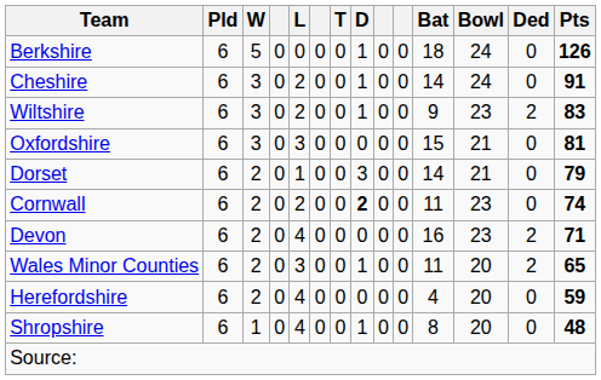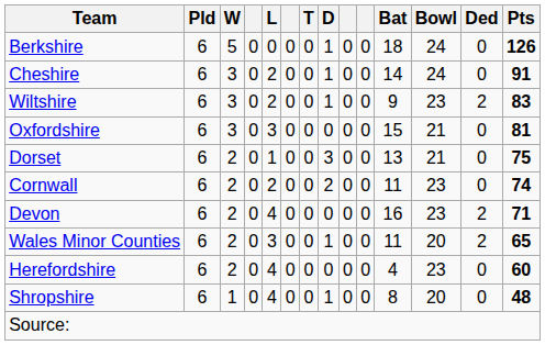 <table class="wikitable" style="text-align:center">
 <tr>
 <th>Team</th>
 <th>Pld</th>
 <th>W</th>
 <th></th>
 <th>L</th>
 <th></th>
 <th>T</th>
 <th>D</th>
 <th></th>
 <th></th>
 <th>Bat</th>
 <th>Bowl</th>
 <th>Ded</th>
 <th>Pts</th>
 </tr>
 <tr>
 <td align=left><a href='#'>Berkshire</a></td>
 <td>6</td>
 <td>5</td>
 <td>0</td>
 <td>0</td>
 <td>0</td>
 <td>0</td>
 <td>1</td>
 <td>0</td>
 <td>0</td>
 <td>18</td>
 <td>24</td>
 <td>0</td>
 <td><strong>126</strong></td>
 </tr>
 <tr>
 <td align=left><a href='#'>Cheshire</a></td>
 <td>6</td>
 <td>3</td>
 <td>0</td>
 <td>2</td>
 <td>0</td>
 <td>0</td>
 <td>1</td>
 <td>0</td>
 <td>0</td>
 <td>14</td>
 <td>24</td>
 <td>0</td>
 <td><strong>91</strong></td>
 </tr>
 <tr>
 <td align=left><a href='#'>Wiltshire</a></td>
 <td>6</td>
 <td>3</td>
 <td>0</td>
 <td>2</td>
 <td>0</td>
 <td>0</td>
 <td>1</td>
 <td>0</td>
 <td>0</td>
 <td>9</td>
 <td>23</td>
 <td>2</td>
 <td><strong>83</strong></td>
 </tr>
 <tr>
 <td align=left><a href='#'>Oxfordshire</a></td>
 <td>6</td>
 <td>3</td>
 <td>0</td>
 <td>3</td>
 <td>0</td>
 <td>0</td>
 <td>0</td>
 <td>0</td>
 <td>0</td>
 <td>15</td>
 <td>21</td>
 <td>0</td>
 <td><strong>81</strong></td>
 </tr>
 <tr>
 <td align=left><a href='#'>Dorset</a></td>
 <td>6</td>
 <td>2</td>
 <td>0</td>
 <td>1</td>
 <td>0</td>
 <td>0</td>
 <td>3</td>
 <td>0</td>
 <td>0</td>
-<td>14</td>
+<td>13</td>
 <td>21</td>
 <td>0</td>
-<td><strong>79</strong></td>
+<td><strong>75</strong></td>
 </tr>
 <tr>
 <td align=left><a href='#'>Cornwall</a></td>
 <td>6</td>
 <td>2</td>
 <td>0</td>
 <td>2</td>
 <td>0</td>
 <td>0</td>
-<td><strong>2</strong></td>
+<td>2</td>
 <td>0</td>
 <td>0</td>
 <td>11</td>
 <td>23</td>
 <td>0</td>
 <td><strong>74</strong></td>
 </tr>
 <tr>
 <td align=left><a href='#'>Devon</a></td>
 <td>6</td>
 <td>2</td>
 <td>0</td>
 <td>4</td>
 <td>0</td>
 <td>0</td>
 <td>0</td>
 <td>0</td>
 <td>0</td>
 <td>16</td>
 <td>23</td>
 <td>2</td>
 <td><strong>71</strong></td>
 </tr>
 <tr>
 <td align=left><a href='#'>Wales Minor Counties</a></td>
 <td>6</td>
 <td>2</td>
 <td>0</td>
 <td>3</td>
 <td>0</td>
 <td>0</td>
 <td>1</td>
 <td>0</td>
 <td>0</td>
 <td>11</td>
 <td>20</td>
 <td>2</td>
 <td><strong>65</strong></td>
 </tr>
 <tr>
 <td align=left><a href='#'>Herefordshire</a></td>
 <td>6</td>
 <td>2</td>
 <td>0</td>
 <td>4</td>
 <td>0</td>
 <td>0</td>
 <td>0</td>
 <td>0</td>
 <td>0</td>
 <td>4</td>
-<td>20</td>
+<td>23</td>
 <td>0</td>
-<td><strong>59</strong></td>
+<td><strong>60</strong></td>
 </tr>
 <tr>
 <td align=left><a href='#'>Shropshire</a></td>
 <td>6</td>
 <td>1</td>
 <td>0</td>
 <td>4</td>
 <td>0</td>
 <td>0</td>
 <td>1</td>
 <td>0</td>
 <td>0</td>
 <td>8</td>
 <td>20</td>
 <td>0</td>
 <td><strong>48</strong></td>
 </tr>
 <tr>
 <td colspan=15 align="left">Source:</td>
 </tr>
 <tr>
 </tr>
 </table>
